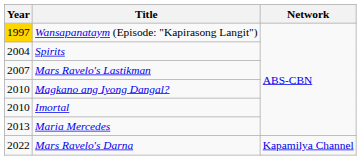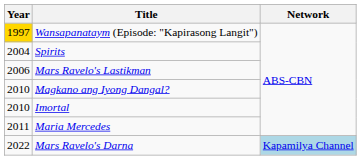 <table class="wikitable" style="font-size: 95%;">
 <tr>
 <th>Year</th>
 <th>Title</th>
 <th>Network</th>
 </tr>
 <tr>
 <td style="background: gold;">1997</td>
 <td><em><a href='#'>Wansapanataym</a></em> (Episode: "Kapirasong Langit")</td>
 <td rowspan="6"><a href='#'>ABS-CBN</a></td>
 </tr>
 <tr>
 <td>2004</td>
 <td><em><a href='#'>Spirits</a></em></td>
 </tr>
 <tr>
-<td>2007</td>
+<td>2006</td>
 <td><em><a href='#'>Mars Ravelo's Lastikman</a></em></td>
 </tr>
 <tr>
 <td>2010</td>
 <td><em><a href='#'>Magkano ang Iyong Dangal?</a></em></td>
 </tr>
 <tr>
 <td>2010</td>
 <td><em><a href='#'>Imortal</a></em></td>
 </tr>
 <tr>
-<td>2013</td>
+<td>2011</td>
 <td><em><a href='#'>Maria Mercedes</a></em></td>
 </tr>
 <tr>
 <td>2022</td>
 <td><em><a href='#'>Mars Ravelo's Darna</a></em></td>
-<td><a href='#'>Kapamilya Channel</a></td>
+<td style="background: lightblue;"><a href='#'>Kapamilya Channel</a></td>
 </tr>
 </table>
